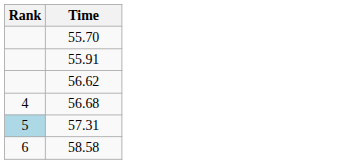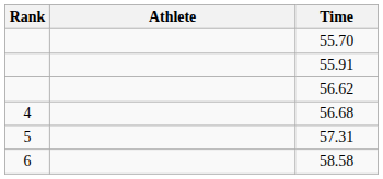 <table class=wikitable style="text-align:center">
 <tr>
 <th width=40>Rank</th>
+<th width=250>Athlete</th>
 <th width=80>Time</th>
 </tr>
 <tr>
 <td></td>
+<td align=left></td>
 <td>55.70</td>
 </tr>
 <tr>
 <td></td>
+<td align=left></td>
 <td>55.91</td>
 </tr>
 <tr>
 <td></td>
+<td align=left></td>
 <td>56.62</td>
 </tr>
 <tr>
 <td>4</td>
+<td align=left></td>
 <td>56.68</td>
 </tr>
 <tr>
-<td style="background: lightblue;">5</td>
+<td>5</td>
+<td align=left></td>
 <td>57.31</td>
 </tr>
 <tr>
 <td>6</td>
+<td align=left></td>
 <td>58.58</td>
 </tr>
 </table>
